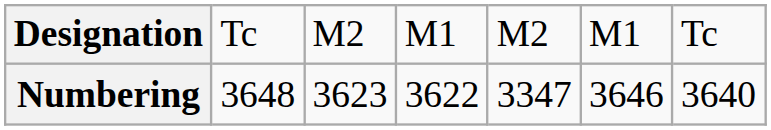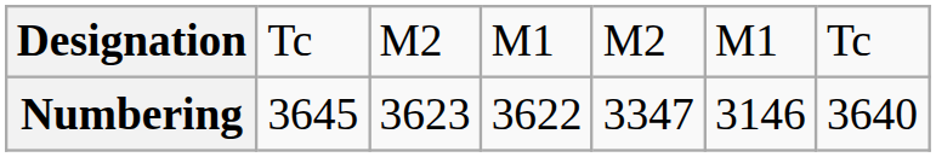 <table class="wikitable">
 <tr>
 <th>Designation</th>
 <td>Tc</td>
 <td>M2</td>
 <td>M1</td>
 <td>M2</td>
 <td>M1</td>
 <td>Tc</td>
 </tr>
 <tr>
 <th>Numbering</th>
-<td>3648</td>
+<td>3645</td>
 <td>3623</td>
 <td>3622</td>
 <td>3347</td>
-<td>3646</td>
+<td>3146</td>
 <td>3640</td>
 </tr>
 </table>
